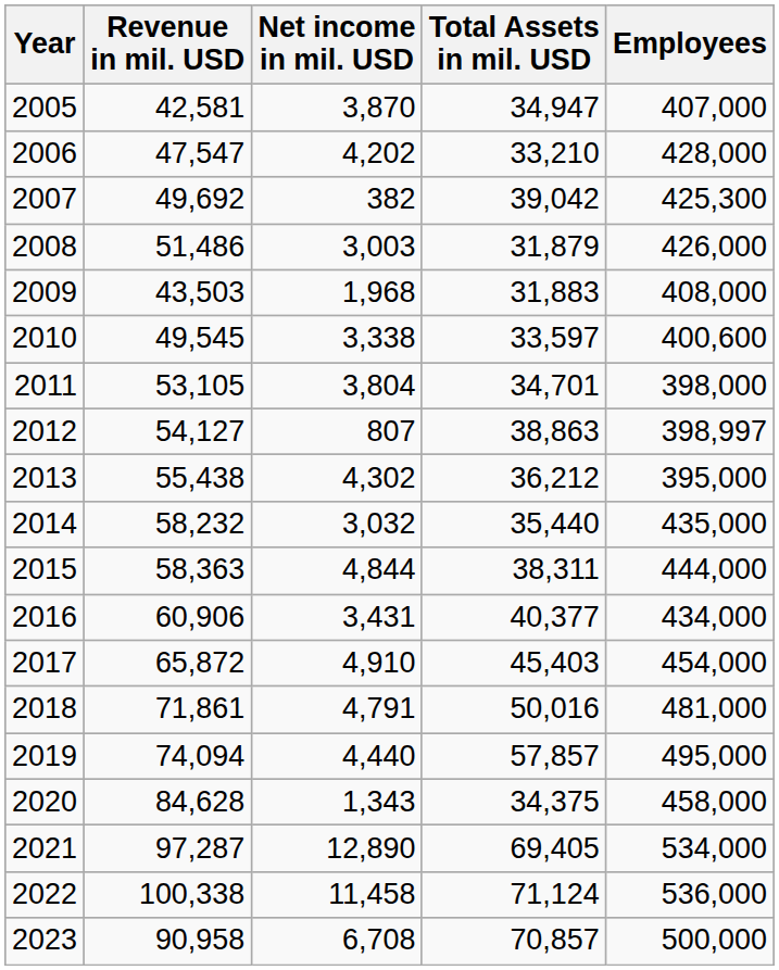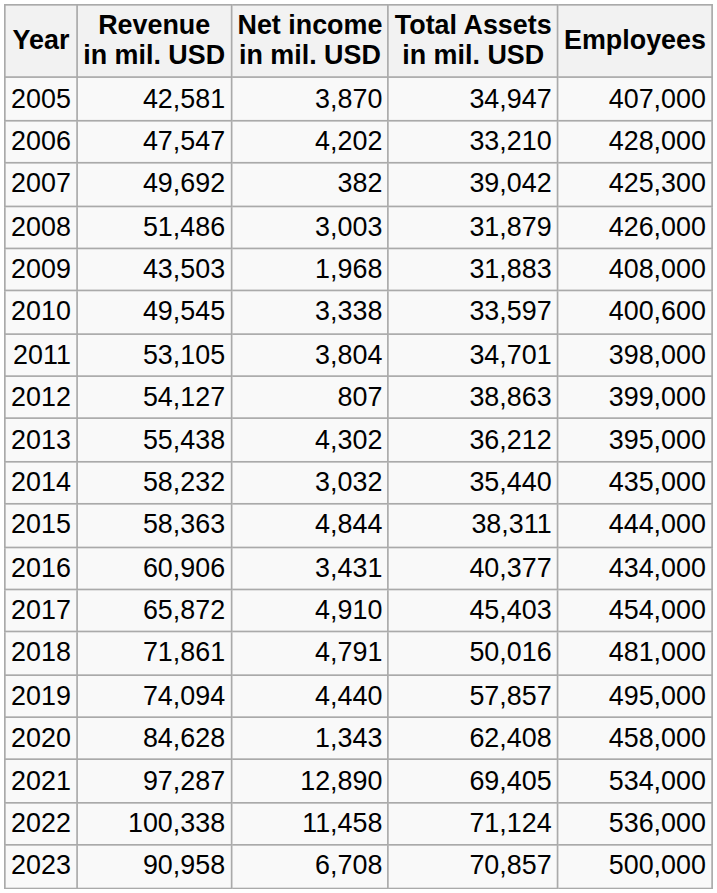 <table class="wikitable float-left" style="text-align: right;">
 <tr>
 <th>Year</th>
 <th>Revenue<br>in mil. USD</th>
 <th>Net income<br>in mil. USD</th>
 <th>Total Assets<br>in mil. USD</th>
 <th>Employees</th>
 </tr>
 <tr>
 <td>2005</td>
 <td>42,581</td>
 <td>3,870</td>
 <td>34,947</td>
 <td>407,000</td>
 </tr>
 <tr>
 <td>2006</td>
 <td>47,547</td>
 <td>4,202</td>
 <td>33,210</td>
 <td>428,000</td>
 </tr>
 <tr>
 <td>2007</td>
 <td>49,692</td>
 <td>382</td>
 <td>39,042</td>
 <td>425,300</td>
 </tr>
 <tr>
 <td>2008</td>
 <td>51,486</td>
 <td>3,003</td>
 <td>31,879</td>
 <td>426,000</td>
 </tr>
 <tr>
 <td>2009</td>
 <td>43,503</td>
 <td>1,968</td>
 <td>31,883</td>
 <td>408,000</td>
 </tr>
 <tr>
 <td>2010</td>
 <td>49,545</td>
 <td>3,338</td>
 <td>33,597</td>
 <td>400,600</td>
 </tr>
 <tr>
 <td>2011</td>
 <td>53,105</td>
 <td>3,804</td>
 <td>34,701</td>
 <td>398,000</td>
 </tr>
 <tr>
 <td>2012</td>
 <td>54,127</td>
 <td>807</td>
 <td>38,863</td>
-<td>398,997</td>
+<td>399,000</td>
 </tr>
 <tr>
 <td>2013</td>
 <td>55,438</td>
 <td>4,302</td>
 <td>36,212</td>
 <td>395,000</td>
 </tr>
 <tr>
 <td>2014</td>
 <td>58,232</td>
 <td>3,032</td>
 <td>35,440</td>
 <td>435,000</td>
 </tr>
 <tr>
 <td>2015</td>
 <td>58,363</td>
 <td>4,844</td>
 <td>38,311</td>
 <td>444,000</td>
 </tr>
 <tr>
 <td>2016</td>
 <td>60,906</td>
 <td>3,431</td>
 <td>40,377</td>
 <td>434,000</td>
 </tr>
 <tr>
 <td>2017</td>
 <td>65,872</td>
 <td>4,910</td>
 <td>45,403</td>
 <td>454,000</td>
 </tr>
 <tr>
 <td>2018</td>
 <td>71,861</td>
 <td>4,791</td>
 <td>50,016</td>
 <td>481,000</td>
 </tr>
 <tr>
 <td>2019</td>
 <td>74,094</td>
 <td>4,440</td>
 <td>57,857</td>
 <td>495,000</td>
 </tr>
 <tr>
 <td>2020</td>
 <td>84,628</td>
 <td>1,343</td>
-<td>34,375</td>
+<td>62,408</td>
 <td>458,000</td>
 </tr>
 <tr>
 <td>2021</td>
 <td>97,287</td>
 <td>12,890</td>
 <td>69,405</td>
 <td>534,000</td>
 </tr>
 <tr>
 <td>2022</td>
 <td>100,338</td>
 <td>11,458</td>
 <td>71,124</td>
 <td>536,000</td>
 </tr>
 <tr>
 <td>2023</td>
 <td>90,958</td>
 <td>6,708</td>
 <td>70,857</td>
 <td>500,000</td>
 </tr>
 </table>
